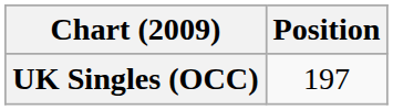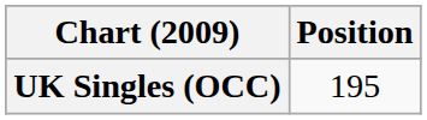 <table class="wikitable plainrowheaders" style="text-align:center">
 <tr>
 <th>Chart (2009)</th>
 <th>Position</th>
 </tr>
 <tr>
 <th scope="row">UK Singles (OCC)</th>
-<td>197</td>
+<td>195</td>
 </tr>
 </table>
